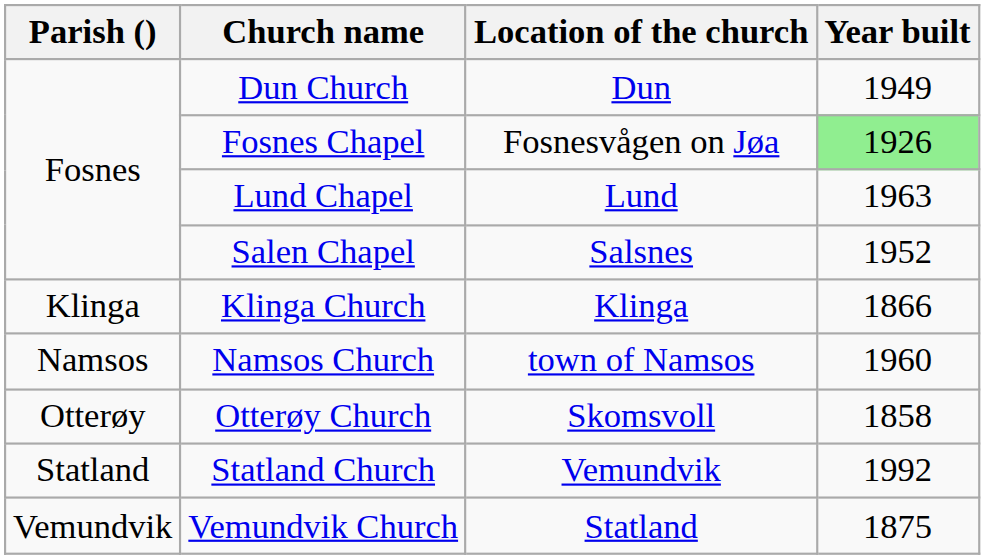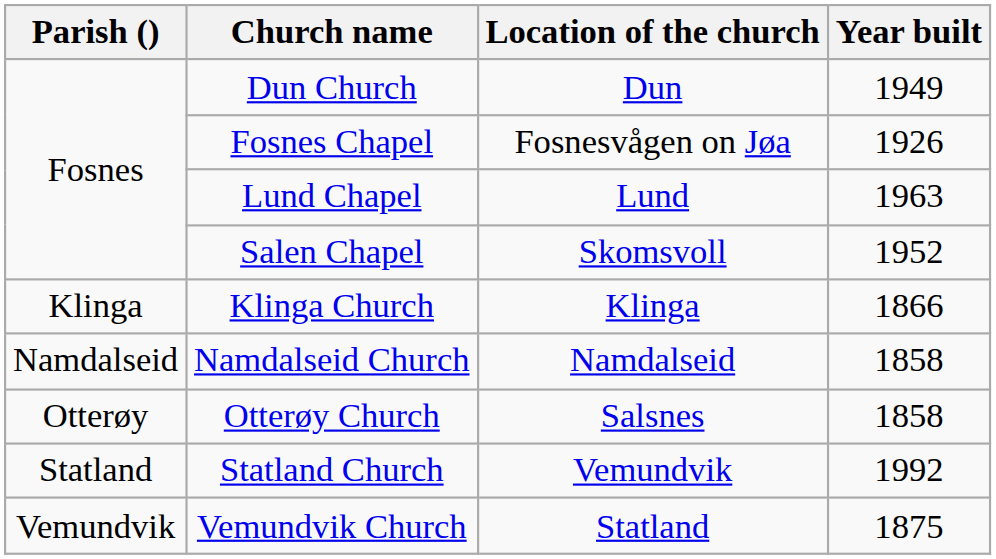 <table class="wikitable" style="text-align:center">
 <tr>
 <th>Parish ()</th>
 <th>Church name</th>
 <th>Location of the church</th>
 <th>Year built</th>
 </tr>
 <tr>
 <td rowspan="4">Fosnes</td>
 <td><a href='#'>Dun Church</a></td>
 <td><a href='#'>Dun</a></td>
 <td>1949</td>
 </tr>
 <tr>
 <td><a href='#'>Fosnes Chapel</a></td>
 <td>Fosnesvågen on <a href='#'>Jøa</a></td>
-<td style="background: lightgreen;">1926</td>
+<td>1926</td>
 </tr>
 <tr>
 <td><a href='#'>Lund Chapel</a></td>
 <td><a href='#'>Lund</a></td>
 <td>1963</td>
 </tr>
 <tr>
 <td><a href='#'>Salen Chapel</a></td>
-<td><a href='#'>Salsnes</a></td>
+<td><a href='#'>Skomsvoll</a></td>
 <td>1952</td>
 </tr>
 <tr>
 <td>Klinga</td>
 <td><a href='#'>Klinga Church</a></td>
 <td><a href='#'>Klinga</a></td>
 <td>1866</td>
 </tr>
 <tr>
-<td>Namsos</td>
-<td><a href='#'>Namsos Church</a></td>
-<td><a href='#'>town of Namsos</a></td>
-<td>1960</td>
+<td>Namdalseid</td>
+<td><a href='#'>Namdalseid Church</a></td>
+<td><a href='#'>Namdalseid</a></td>
+<td>1858</td>
 </tr>
 <tr>
 <td>Otterøy</td>
 <td><a href='#'>Otterøy Church</a></td>
-<td><a href='#'>Skomsvoll</a></td>
+<td><a href='#'>Salsnes</a></td>
 <td>1858</td>
 </tr>
 <tr>
 <td>Statland</td>
 <td><a href='#'>Statland Church</a></td>
 <td><a href='#'>Vemundvik</a></td>
 <td>1992</td>
 </tr>
 <tr>
 <td>Vemundvik</td>
 <td><a href='#'>Vemundvik Church</a></td>
 <td><a href='#'>Statland</a></td>
 <td>1875</td>
 </tr>
 </table>
